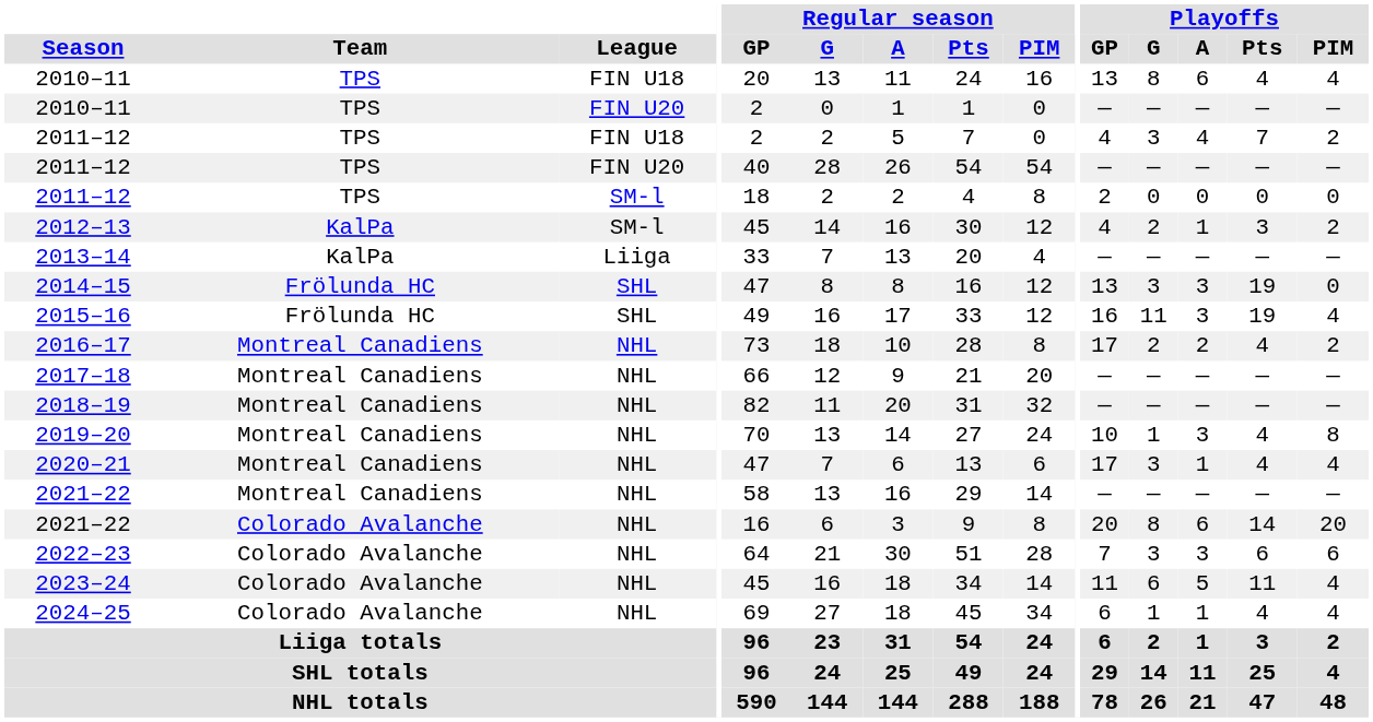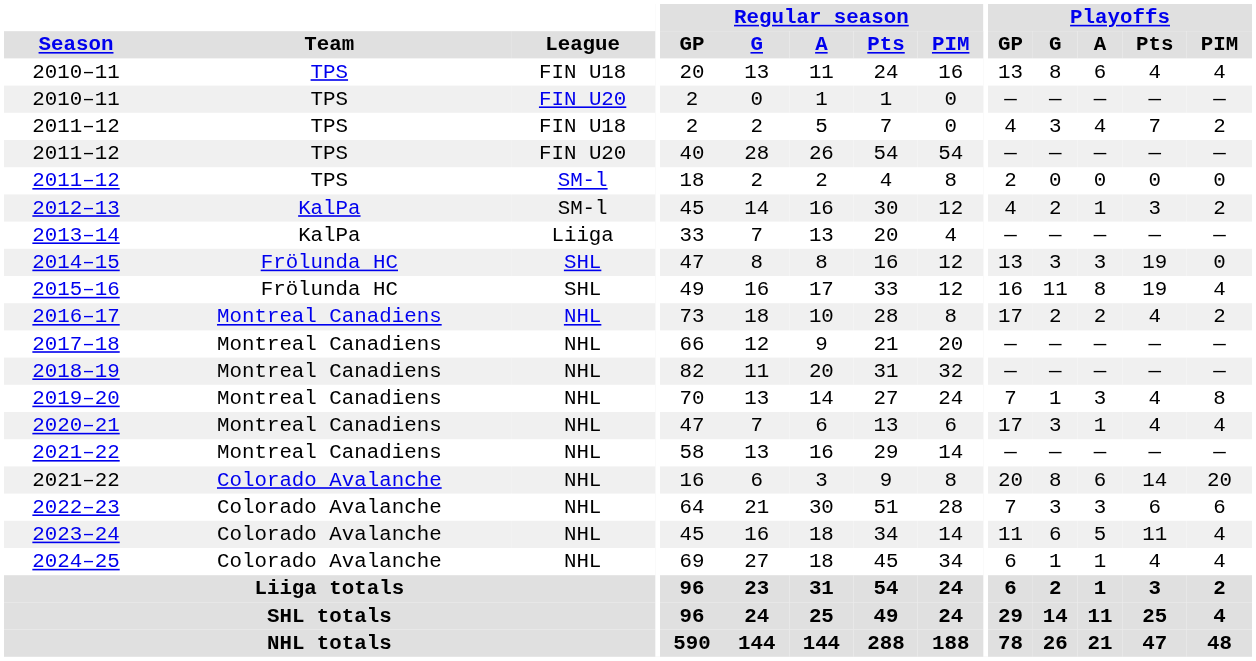 <table border="0" cellpadding="1" cellspacing="0" style="text-align:center; width:60em">
 <tr bgcolor="#e0e0e0">
 <th colspan="3" bgcolor="#ffffff"></th>
 <th rowspan="99" bgcolor="#ffffff"></th>
 <th colspan="5"><a href='#'>Regular season</a></th>
 <th rowspan="99" bgcolor="#ffffff"></th>
 <th colspan="5"><a href='#'>Playoffs</a></th>
 </tr>
 <tr bgcolor="#e0e0e0">
 <th><a href='#'>Season</a></th>
 <th>Team</th>
 <th>League</th>
 <th>GP</th>
 <th><a href='#'>G</a></th>
 <th><a href='#'>A</a></th>
 <th><a href='#'>Pts</a></th>
 <th><a href='#'>PIM</a></th>
 <th>GP</th>
 <th>G</th>
 <th>A</th>
 <th>Pts</th>
 <th>PIM</th>
 </tr>
 <tr>
 <td>2010–11</td>
 <td><a href='#'>TPS</a></td>
 <td>FIN U18</td>
 <td>20</td>
 <td>13</td>
 <td>11</td>
 <td>24</td>
 <td>16</td>
 <td>13</td>
 <td>8</td>
 <td>6</td>
 <td>4</td>
 <td>4</td>
 </tr>
 <tr bgcolor="#f0f0f0">
 <td>2010–11</td>
 <td>TPS</td>
 <td><a href='#'>FIN U20</a></td>
 <td>2</td>
 <td>0</td>
 <td>1</td>
 <td>1</td>
 <td>0</td>
 <td>—</td>
 <td>—</td>
 <td>—</td>
 <td>—</td>
 <td>—</td>
 </tr>
 <tr>
 <td>2011–12</td>
 <td>TPS</td>
 <td>FIN U18</td>
 <td>2</td>
 <td>2</td>
 <td>5</td>
 <td>7</td>
 <td>0</td>
 <td>4</td>
 <td>3</td>
 <td>4</td>
 <td>7</td>
 <td>2</td>
 </tr>
 <tr bgcolor="#f0f0f0">
 <td>2011–12</td>
 <td>TPS</td>
 <td>FIN U20</td>
 <td>40</td>
 <td>28</td>
 <td>26</td>
 <td>54</td>
 <td>54</td>
 <td>—</td>
 <td>—</td>
 <td>—</td>
 <td>—</td>
 <td>—</td>
 </tr>
 <tr>
 <td><a href='#'>2011–12</a></td>
 <td>TPS</td>
 <td><a href='#'>SM-l</a></td>
 <td>18</td>
 <td>2</td>
 <td>2</td>
 <td>4</td>
 <td>8</td>
 <td>2</td>
 <td>0</td>
 <td>0</td>
 <td>0</td>
 <td>0</td>
 </tr>
 <tr bgcolor="#f0f0f0">
 <td><a href='#'>2012–13</a></td>
 <td><a href='#'>KalPa</a></td>
 <td>SM-l</td>
 <td>45</td>
 <td>14</td>
 <td>16</td>
 <td>30</td>
 <td>12</td>
 <td>4</td>
 <td>2</td>
 <td>1</td>
 <td>3</td>
 <td>2</td>
 </tr>
 <tr>
 <td><a href='#'>2013–14</a></td>
 <td>KalPa</td>
 <td>Liiga</td>
 <td>33</td>
 <td>7</td>
 <td>13</td>
 <td>20</td>
 <td>4</td>
 <td>—</td>
 <td>—</td>
 <td>—</td>
 <td>—</td>
 <td>—</td>
 </tr>
 <tr bgcolor="#f0f0f0">
 <td><a href='#'>2014–15</a></td>
 <td><a href='#'>Frölunda HC</a></td>
 <td><a href='#'>SHL</a></td>
 <td>47</td>
 <td>8</td>
 <td>8</td>
 <td>16</td>
 <td>12</td>
 <td>13</td>
 <td>3</td>
 <td>3</td>
 <td>19</td>
 <td>0</td>
 </tr>
 <tr>
 <td><a href='#'>2015–16</a></td>
 <td>Frölunda HC</td>
 <td>SHL</td>
 <td>49</td>
 <td>16</td>
 <td>17</td>
 <td>33</td>
 <td>12</td>
 <td>16</td>
 <td>11</td>
-<td>3</td>
+<td>8</td>
 <td>19</td>
 <td>4</td>
 </tr>
 <tr bgcolor="#f0f0f0">
 <td><a href='#'>2016–17</a></td>
 <td><a href='#'>Montreal Canadiens</a></td>
 <td><a href='#'>NHL</a></td>
 <td>73</td>
 <td>18</td>
 <td>10</td>
 <td>28</td>
 <td>8</td>
 <td>17</td>
 <td>2</td>
 <td>2</td>
 <td>4</td>
 <td>2</td>
 </tr>
 <tr>
 <td><a href='#'>2017–18</a></td>
 <td>Montreal Canadiens</td>
 <td>NHL</td>
 <td>66</td>
 <td>12</td>
 <td>9</td>
 <td>21</td>
 <td>20</td>
 <td>—</td>
 <td>—</td>
 <td>—</td>
 <td>—</td>
 <td>—</td>
 </tr>
 <tr bgcolor="#f0f0f0">
 <td><a href='#'>2018–19</a></td>
 <td>Montreal Canadiens</td>
 <td>NHL</td>
 <td>82</td>
 <td>11</td>
 <td>20</td>
 <td>31</td>
 <td>32</td>
 <td>—</td>
 <td>—</td>
 <td>—</td>
 <td>—</td>
 <td>—</td>
 </tr>
 <tr>
 <td><a href='#'>2019–20</a></td>
 <td>Montreal Canadiens</td>
 <td>NHL</td>
 <td>70</td>
 <td>13</td>
 <td>14</td>
 <td>27</td>
 <td>24</td>
-<td>10</td>
+<td>7</td>
 <td>1</td>
 <td>3</td>
 <td>4</td>
 <td>8</td>
 </tr>
 <tr bgcolor="#f0f0f0">
 <td><a href='#'>2020–21</a></td>
 <td>Montreal Canadiens</td>
 <td>NHL</td>
 <td>47</td>
 <td>7</td>
 <td>6</td>
 <td>13</td>
 <td>6</td>
 <td>17</td>
 <td>3</td>
 <td>1</td>
 <td>4</td>
 <td>4</td>
 </tr>
 <tr>
 <td><a href='#'>2021–22</a></td>
 <td>Montreal Canadiens</td>
 <td>NHL</td>
 <td>58</td>
 <td>13</td>
 <td>16</td>
 <td>29</td>
 <td>14</td>
 <td>—</td>
 <td>—</td>
 <td>—</td>
 <td>—</td>
 <td>—</td>
 </tr>
 <tr bgcolor="#f0f0f0">
 <td>2021–22</td>
 <td><a href='#'>Colorado Avalanche</a></td>
 <td>NHL</td>
 <td>16</td>
 <td>6</td>
 <td>3</td>
 <td>9</td>
 <td>8</td>
 <td>20</td>
 <td>8</td>
 <td>6</td>
 <td>14</td>
 <td>20</td>
 </tr>
 <tr>
 <td><a href='#'>2022–23</a></td>
 <td>Colorado Avalanche</td>
 <td>NHL</td>
 <td>64</td>
 <td>21</td>
 <td>30</td>
 <td>51</td>
 <td>28</td>
 <td>7</td>
 <td>3</td>
 <td>3</td>
 <td>6</td>
 <td>6</td>
 </tr>
 <tr bgcolor="#f0f0f0">
 <td><a href='#'>2023–24</a></td>
 <td>Colorado Avalanche</td>
 <td>NHL</td>
 <td>45</td>
 <td>16</td>
 <td>18</td>
 <td>34</td>
 <td>14</td>
 <td>11</td>
 <td>6</td>
 <td>5</td>
 <td>11</td>
 <td>4</td>
 </tr>
 <tr>
 <td><a href='#'>2024–25</a></td>
 <td>Colorado Avalanche</td>
 <td>NHL</td>
 <td>69</td>
 <td>27</td>
 <td>18</td>
 <td>45</td>
 <td>34</td>
 <td>6</td>
 <td>1</td>
 <td>1</td>
 <td>4</td>
 <td>4</td>
 </tr>
 <tr bgcolor="#e0e0e0">
 <th colspan="3">Liiga totals</th>
 <th>96</th>
 <th>23</th>
 <th>31</th>
 <th>54</th>
 <th>24</th>
 <th>6</th>
 <th>2</th>
 <th>1</th>
 <th>3</th>
 <th>2</th>
 </tr>
 <tr bgcolor="#e0e0e0">
 <th colspan="3">SHL totals</th>
 <th>96</th>
 <th>24</th>
 <th>25</th>
 <th>49</th>
 <th>24</th>
 <th>29</th>
 <th>14</th>
 <th>11</th>
 <th>25</th>
 <th>4</th>
 </tr>
 <tr bgcolor="#e0e0e0">
 <th colspan="3">NHL totals</th>
 <th>590</th>
 <th>144</th>
 <th>144</th>
 <th>288</th>
 <th>188</th>
 <th>78</th>
 <th>26</th>
 <th>21</th>
 <th>47</th>
 <th>48</th>
 </tr>
 </table>
